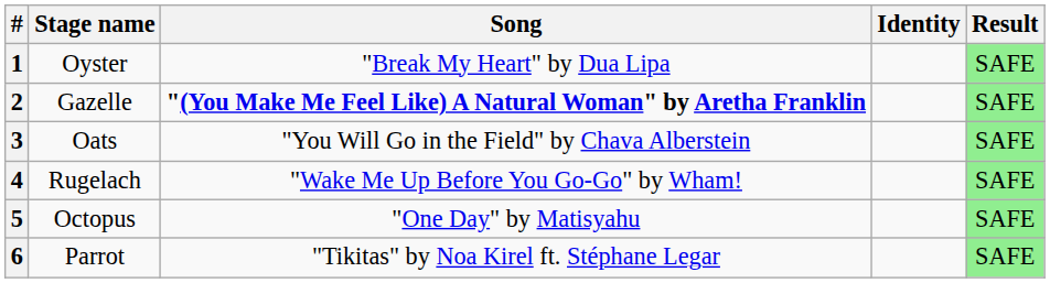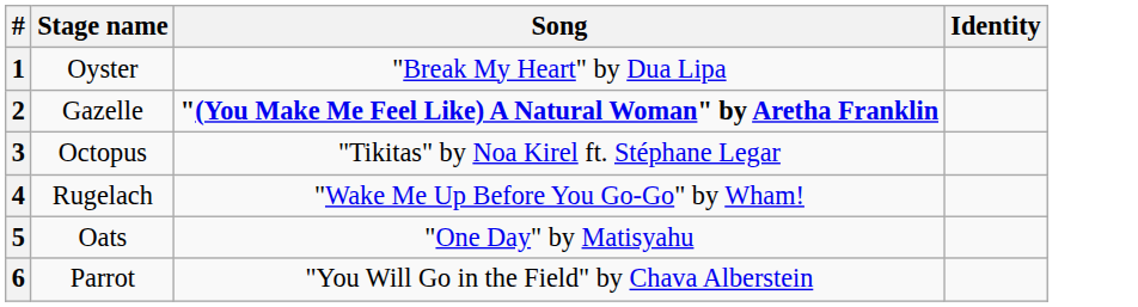 <table class="wikitable plainrowheaders" style="text-align: center;">
 <tr>
 <th>#</th>
 <th>Stage name</th>
 <th>Song</th>
 <th>Identity</th>
-<th>Result</th>
 </tr>
 <tr>
 <th>1</th>
 <td>Oyster</td>
 <td>"<a href='#'>Break My Heart</a>" by <a href='#'>Dua Lipa</a></td>
 <td></td>
-<td bgcolor="lightgreen">SAFE</td>
 </tr>
 <tr>
 <th>2</th>
 <td>Gazelle</td>
 <td><strong>"<a href='#'>(You Make Me Feel Like) A Natural Woman</a>" by <a href='#'>Aretha Franklin</a></strong></td>
 <td></td>
-<td bgcolor="lightgreen">SAFE</td>
 </tr>
 <tr>
 <th>3</th>
-<td>Oats</td>
-<td>"You Will Go in the Field" by <a href='#'>Chava Alberstein</a></td>
+<td>Octopus</td>
+<td>"Tikitas" by <a href='#'>Noa Kirel</a> ft. <a href='#'>Stéphane Legar</a></td>
 <td></td>
-<td bgcolor="lightgreen">SAFE</td>
 </tr>
 <tr>
 <th>4</th>
 <td>Rugelach</td>
 <td>"<a href='#'>Wake Me Up Before You Go-Go</a>" by <a href='#'>Wham!</a></td>
 <td></td>
-<td bgcolor="lightgreen">SAFE</td>
 </tr>
 <tr>
 <th>5</th>
-<td>Octopus</td>
+<td>Oats</td>
 <td>"<a href='#'>One Day</a>" by <a href='#'>Matisyahu</a></td>
 <td></td>
-<td bgcolor="lightgreen">SAFE</td>
 </tr>
 <tr>
 <th>6</th>
 <td>Parrot</td>
-<td>"Tikitas" by <a href='#'>Noa Kirel</a> ft. <a href='#'>Stéphane Legar</a></td>
+<td>"You Will Go in the Field" by <a href='#'>Chava Alberstein</a></td>
 <td></td>
-<td bgcolor="lightgreen">SAFE</td>
 </tr>
 </table>
